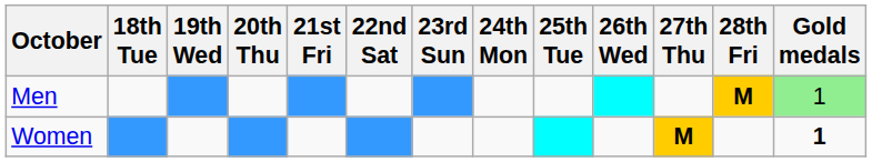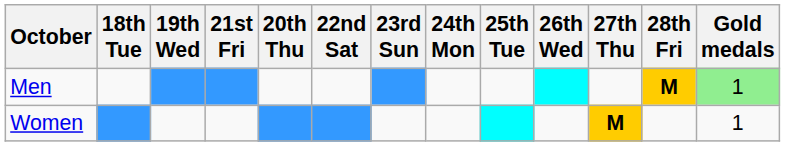 <table class="wikitable" style="margin:0.5em auto; font-size:90%; line-height:1.25em;">
 <tr>
 <th>October</th>
 <th>18th<br>Tue</th>
 <th>19th<br>Wed</th>
+<th>21st<br>Fri</th>
 <th>20th<br>Thu</th>
-<th>21st<br>Fri</th>
 <th>22nd<br>Sat</th>
 <th>23rd<br>Sun</th>
 <th>24th<br>Mon</th>
 <th>25th<br>Tue</th>
 <th>26th<br>Wed</th>
 <th>27th<br>Thu</th>
 <th>28th<br>Fri</th>
 <th>Gold<br>medals</th>
 </tr>
 <tr style="text-align:center;">
 <td style="text-align:left;"><a href='#'>Men</a></td>
 <td></td>
 <td style="background:#39f;"></td>
+<td style="background:#39f;"></td>
 <td></td>
-<td style="background:#39f;"></td>
 <td></td>
 <td style="background:#39f;"></td>
 <td></td>
 <td></td>
 <td style="background:#0ff;"></td>
 <td></td>
 <td style="background:#fc0;"><strong>M</strong></td>
 <td style="background: lightgreen;">1</td>
 </tr>
 <tr style="text-align:center;">
 <td style="text-align:left;"><a href='#'>Women</a></td>
 <td style="background:#39f;"></td>
 <td></td>
+<td></td>
 <td style="background:#39f;"></td>
-<td></td>
 <td style="background:#39f;"></td>
 <td></td>
 <td></td>
 <td style="background:#0ff;"></td>
 <td></td>
 <td style="background:#fc0;"><strong>M</strong></td>
 <td></td>
-<td><strong>1</strong></td>
+<td>1</td>
 </tr>
 </table>
